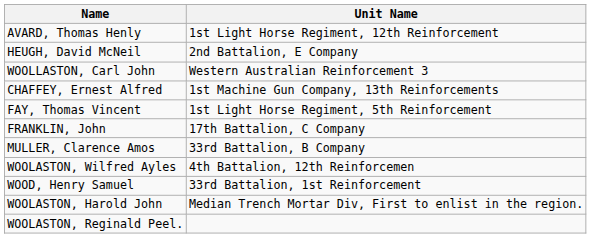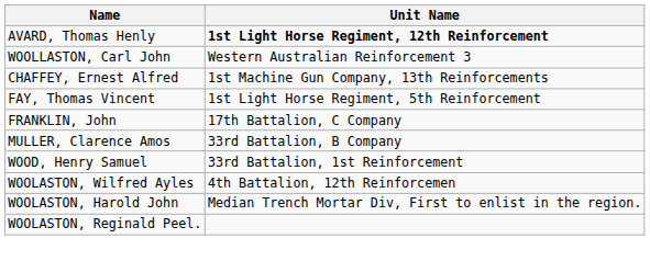 <table class="wikitable sortable">
 <tr>
 <th>Name</th>
 <th>Unit Name</th>
 </tr>
 <tr>
 <td>AVARD, Thomas Henly</td>
-<td>1st Light  Horse Regiment, 12th Reinforcement</td>
-</tr>
-<tr>
-<td>HEUGH, David McNeil</td>
-<td>2nd Battalion, E  Company</td>
+<td><strong>1st Light  Horse Regiment, 12th Reinforcement</strong></td>
 </tr>
 <tr>
 <td>WOOLLASTON, Carl  John</td>
 <td>Western  Australian Reinforcement 3</td>
 </tr>
 <tr>
 <td>CHAFFEY, Ernest  Alfred</td>
 <td>1st Machine  Gun Company, 13th Reinforcements</td>
 </tr>
 <tr>
 <td>FAY, Thomas Vincent</td>
 <td>1st Light Horse  Regiment, 5th Reinforcement</td>
 </tr>
 <tr>
 <td>FRANKLIN, John</td>
 <td>17th Battalion,  C Company</td>
 </tr>
 <tr>
 <td>MULLER, Clarence  Amos</td>
 <td>33rd Battalion,  B Company</td>
 </tr>
 <tr>
+<td>WOOD, Henry Samuel</td>
+<td>33rd  Battalion, 1st Reinforcement</td>
+</tr>
+<tr>
 <td>WOOLASTON, Wilfred  Ayles</td>
 <td>4th  Battalion, 12th Reinforcemen</td>
-</tr>
-<tr>
-<td>WOOD, Henry Samuel</td>
-<td>33rd  Battalion, 1st Reinforcement</td>
 </tr>
 <tr>
 <td>WOOLASTON, Harold John</td>
 <td>Median Trench Mortar Div, First to enlist in the region.</td>
 </tr>
 <tr>
 <td>WOOLASTON, Reginald Peel.</td>
 <td></td>
 </tr>
 </table>
